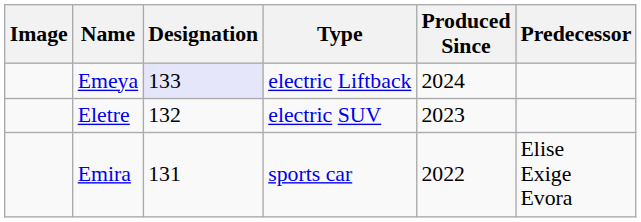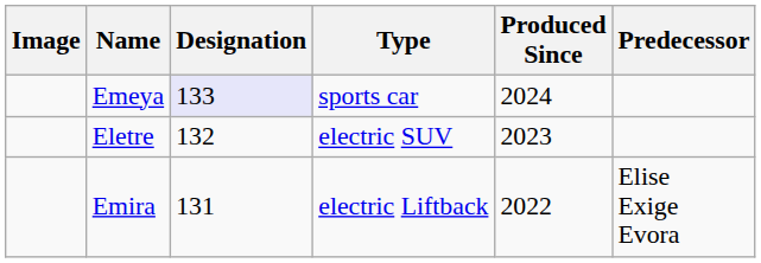 <table class="wikitable sortable">
 <tr>
 <th>Image</th>
 <th>Name</th>
 <th>Designation</th>
 <th>Type</th>
 <th>Produced<br>Since</th>
 <th>Predecessor</th>
 </tr>
 <tr>
 <td></td>
 <td><a href='#'>Emeya</a></td>
 <td style="background: lavender;">133</td>
-<td><a href='#'>electric</a> <a href='#'>Liftback</a></td>
+<td><a href='#'>sports car</a></td>
 <td>2024</td>
 <td></td>
 </tr>
 <tr>
 <td></td>
 <td><a href='#'>Eletre</a></td>
 <td>132</td>
 <td><a href='#'>electric</a> <a href='#'>SUV</a></td>
 <td>2023</td>
 <td></td>
 </tr>
 <tr>
 <td></td>
 <td><a href='#'>Emira</a></td>
 <td>131</td>
-<td><a href='#'>sports car</a></td>
+<td><a href='#'>electric</a> <a href='#'>Liftback</a></td>
 <td>2022</td>
 <td>Elise<br>Exige<br>Evora</td>
 </tr>
 </table>
